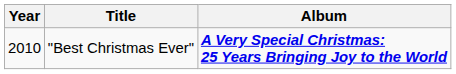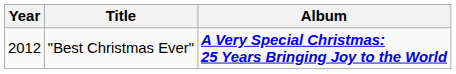 <table class="wikitable">
 <tr>
 <th>Year</th>
 <th>Title</th>
 <th>Album</th>
 </tr>
 <tr>
-<td>2010</td>
+<td>2012</td>
 <td>"Best Christmas Ever"</td>
 <td><strong><em><a href='#'>A Very Special Christmas:<br>25 Years Bringing Joy to the World</a></em></strong></td>
 </tr>
 </table>
